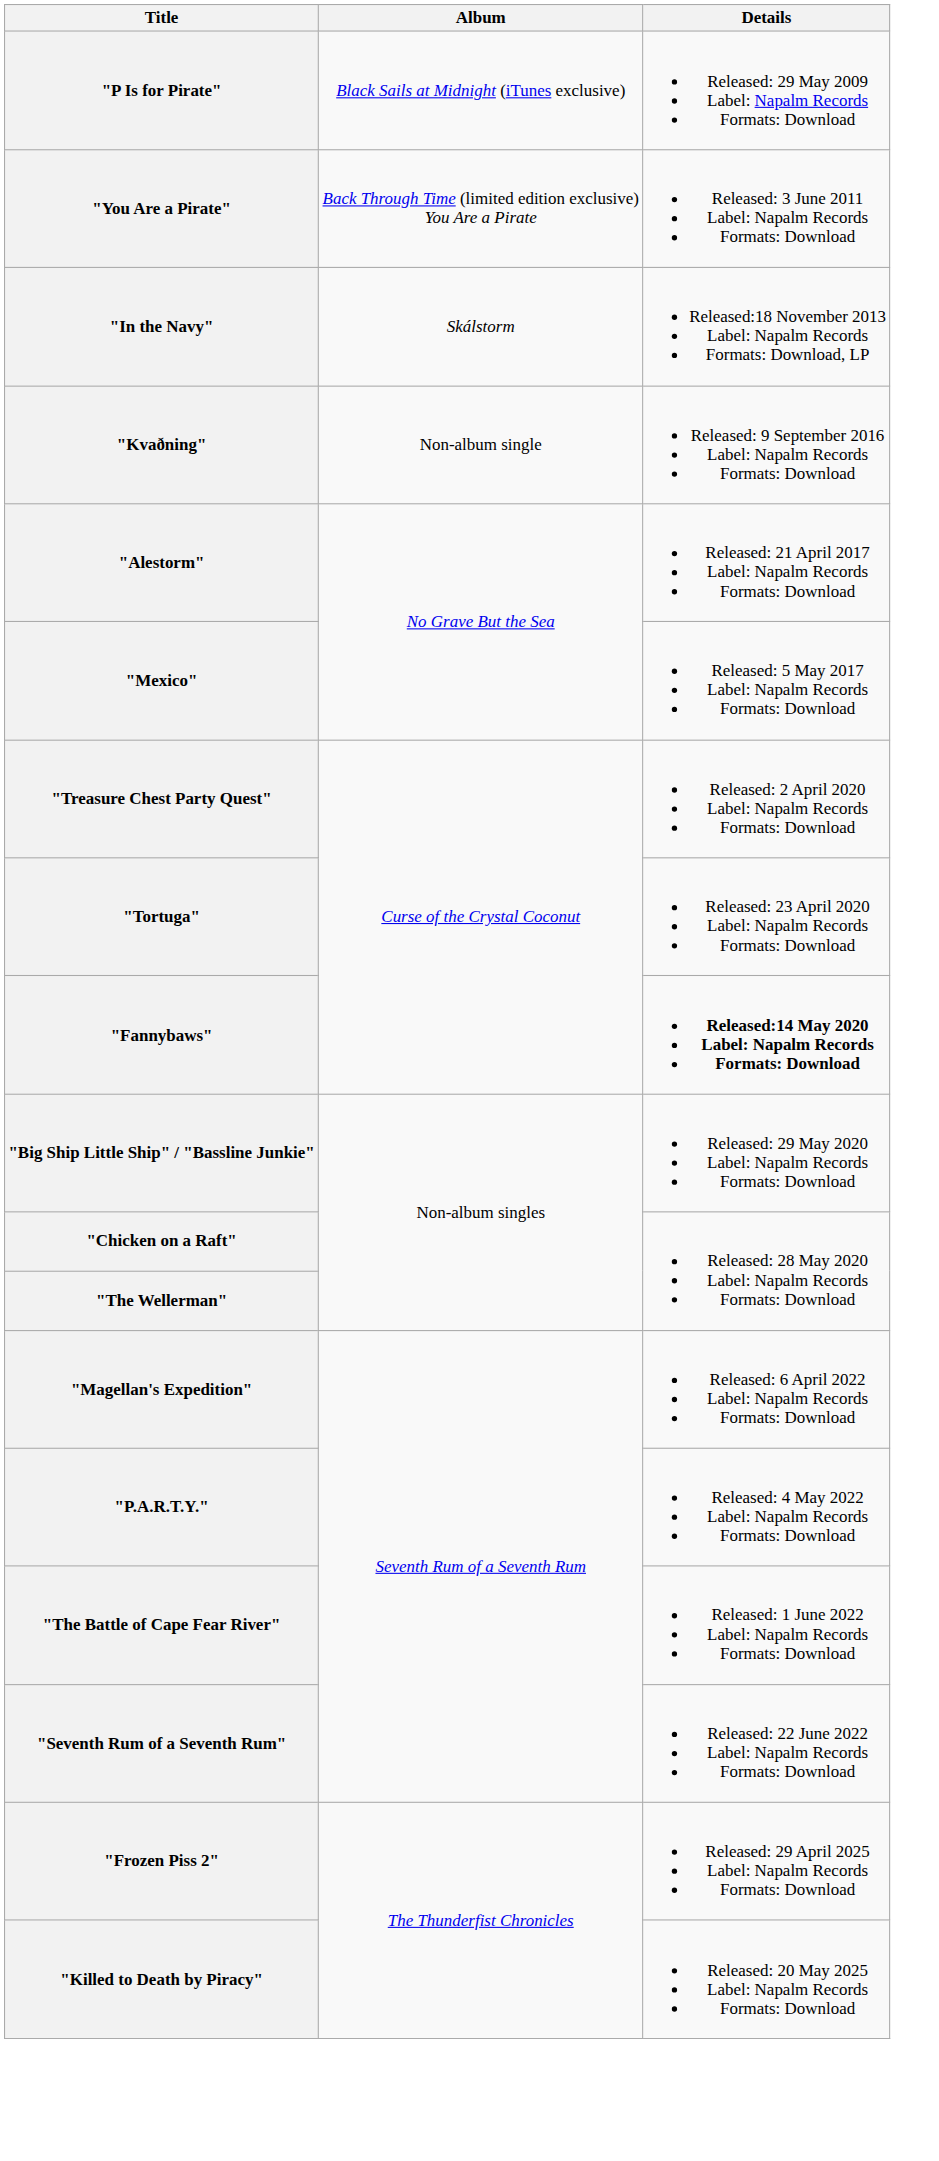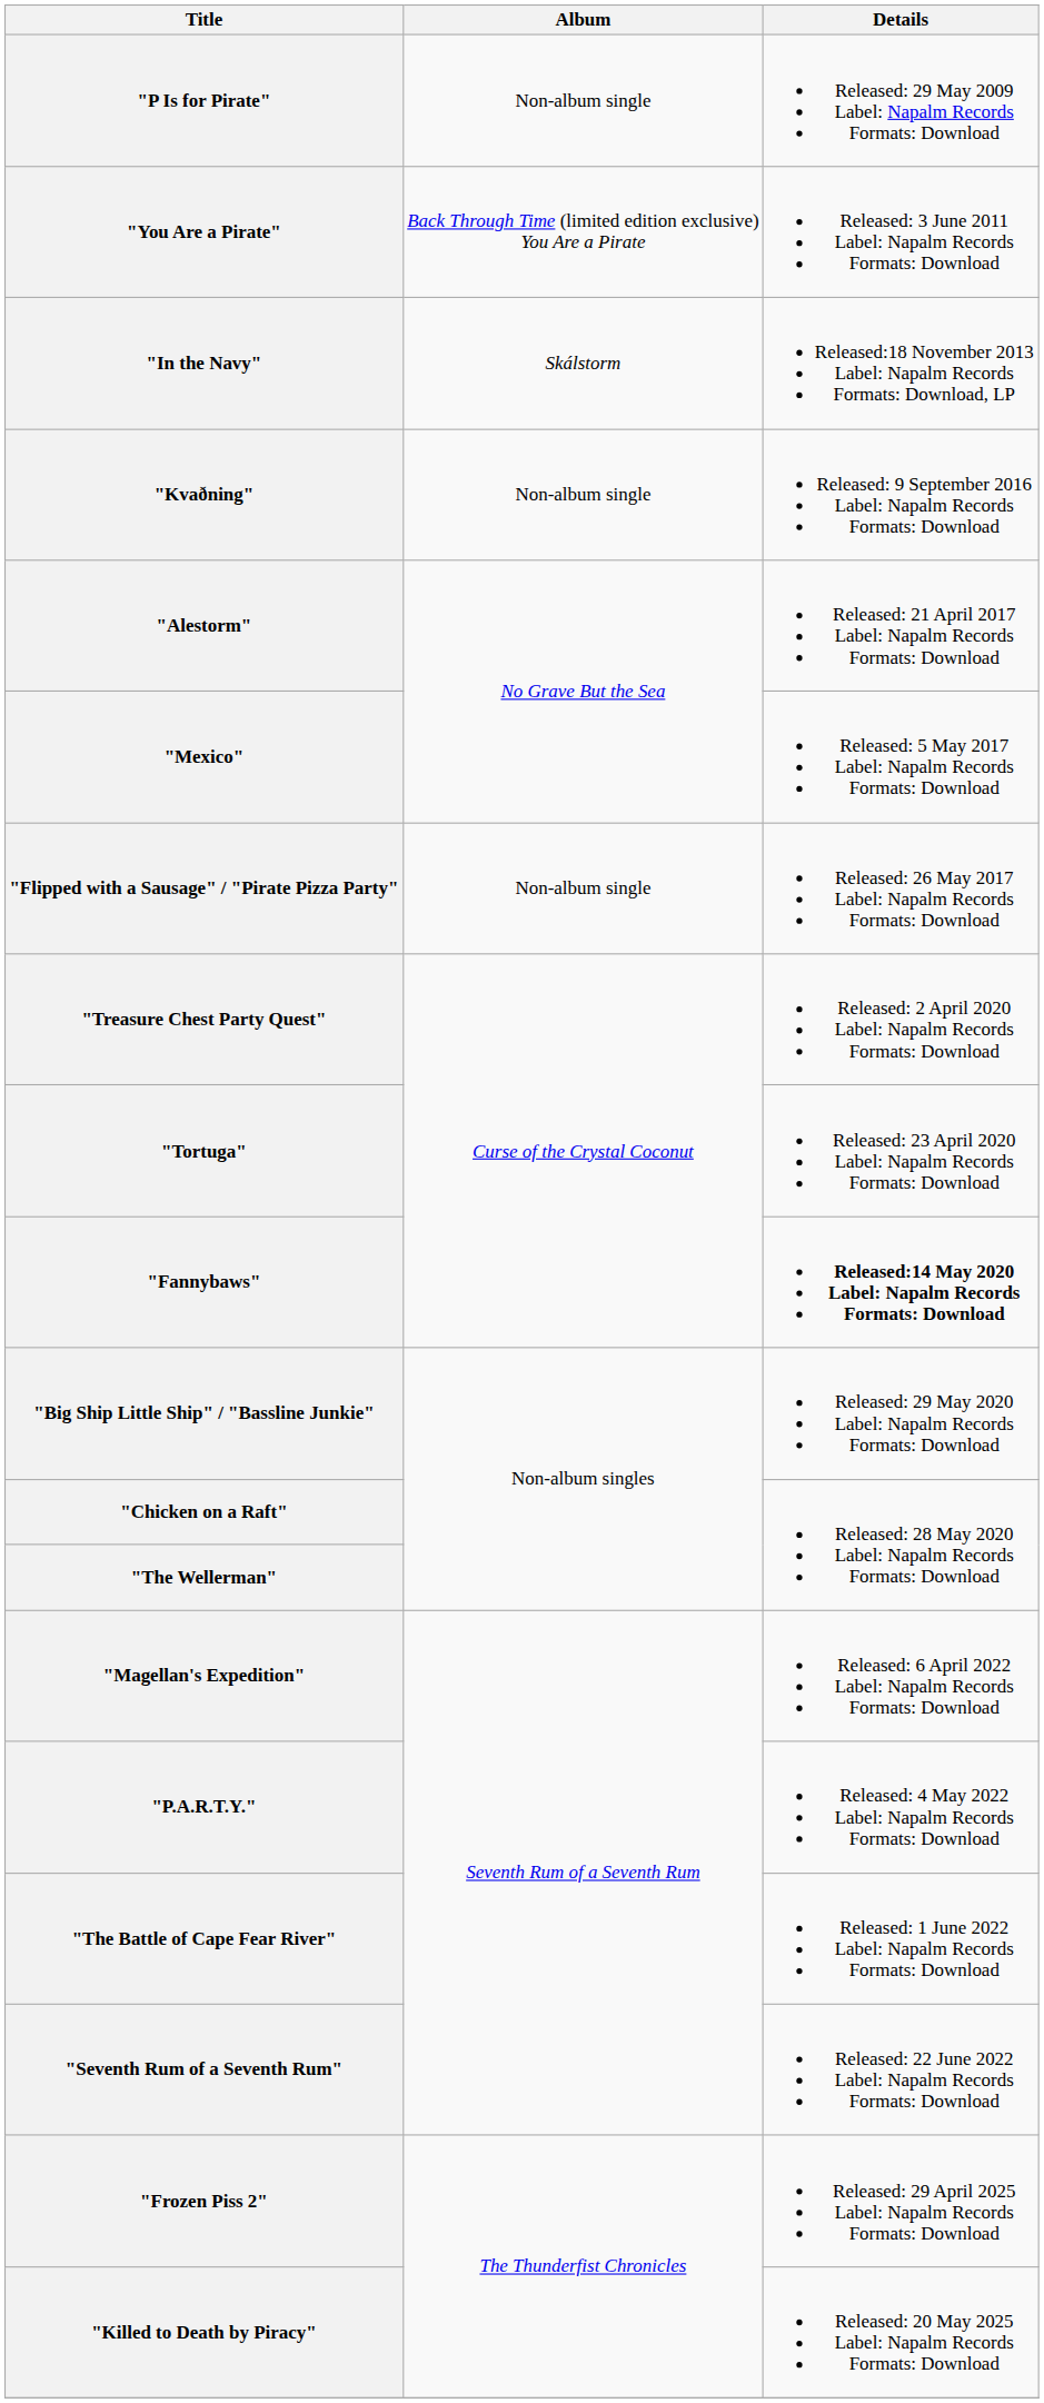 <table class="wikitable plainrowheaders" style="text-align: center;">
 <tr>
 <th scope="col">Title</th>
 <th scope="col">Album</th>
 <th scope="col">Details</th>
 </tr>
 <tr>
 <th scope="row">"P Is for Pirate"</th>
-<td><em><a href='#'>Black Sails at Midnight</a></em> (<a href='#'>iTunes</a> exclusive)</td>
+<td>Non-album single</td>
 <td><br><ul><li>Released: 29 May 2009</li><li>Label: <a href='#'>Napalm Records</a></li><li>Formats: Download</li></ul></td>
 </tr>
 <tr>
 <th scope="row">"You Are a Pirate"</th>
 <td><em><a href='#'>Back Through Time</a></em> (limited edition exclusive)<br><em>You Are a Pirate</em></td>
 <td><br><ul><li>Released: 3 June 2011</li><li>Label: Napalm Records</li><li>Formats: Download</li></ul></td>
 </tr>
 <tr>
 <th scope="row">"In the Navy" </th>
 <td><em>Skálstorm</em></td>
 <td><br><ul><li>Released:18 November 2013</li><li>Label: Napalm Records</li><li>Formats: Download, LP</li></ul></td>
 </tr>
 <tr>
 <th scope="row">"Kvaðning"</th>
 <td>Non-album single</td>
 <td><br><ul><li>Released: 9 September 2016</li><li>Label: Napalm Records</li><li>Formats: Download</li></ul></td>
 </tr>
 <tr>
 <th scope="row">"Alestorm"</th>
 <td rowspan=2><em><a href='#'>No Grave But the Sea</a></em></td>
 <td><br><ul><li>Released: 21 April 2017</li><li>Label: Napalm Records</li><li>Formats: Download</li></ul></td>
 </tr>
 <tr>
 <th scope="row">"Mexico"</th>
 <td><br><ul><li>Released: 5 May 2017</li><li>Label: Napalm Records</li><li>Formats: Download</li></ul></td>
+</tr>
+<tr>
+<th scope="row">"Flipped with a Sausage" / "Pirate Pizza Party"</th>
+<td>Non-album single</td>
+<td><br><ul><li>Released: 26 May 2017</li><li>Label: Napalm Records</li><li>Formats: Download</li></ul></td>
 </tr>
 <tr>
 <th scope="row">"Treasure Chest Party Quest"</th>
 <td rowspan=3><em><a href='#'>Curse of the Crystal Coconut</a></em></td>
 <td><br><ul><li>Released: 2 April 2020</li><li>Label: Napalm Records</li><li>Formats: Download</li></ul></td>
 </tr>
 <tr>
 <th scope="row">"Tortuga"</th>
 <td><br><ul><li>Released: 23 April 2020</li><li>Label: Napalm Records</li><li>Formats: Download</li></ul></td>
 </tr>
 <tr>
 <th scope="row">"Fannybaws"</th>
 <td><strong><br><ul><li>Released:14 May 2020</li><li>Label: Napalm Records</li><li>Formats: Download</li></ul></strong></td>
 </tr>
 <tr>
 <th scope="row">"Big Ship Little Ship" / "Bassline Junkie" </th>
 <td rowspan=3>Non-album singles</td>
 <td><br><ul><li>Released: 29 May 2020</li><li>Label: Napalm Records</li><li>Formats: Download</li></ul></td>
 </tr>
 <tr>
 <th scope="row">"Chicken on a Raft"</th>
 <td rowspan=2><br><ul><li>Released: 28 May 2020</li><li>Label: Napalm Records</li><li>Formats: Download</li></ul></td>
 </tr>
 <tr>
 <th scope="row">"The Wellerman"</th>
 </tr>
 <tr>
 <th scope="row">"Magellan's Expedition"</th>
 <td rowspan=4><em><a href='#'>Seventh Rum of a Seventh Rum</a></em></td>
 <td><br><ul><li>Released: 6 April 2022</li><li>Label: Napalm Records</li><li>Formats: Download</li></ul></td>
 </tr>
 <tr>
 <th scope="row">"P.A.R.T.Y."</th>
 <td><br><ul><li>Released: 4 May 2022</li><li>Label: Napalm Records</li><li>Formats: Download</li></ul></td>
 </tr>
 <tr>
 <th scope="row">"The Battle of Cape Fear River"</th>
 <td><br><ul><li>Released: 1 June 2022</li><li>Label: Napalm Records</li><li>Formats: Download</li></ul></td>
 </tr>
 <tr>
 <th scope="row">"Seventh Rum of a Seventh Rum"</th>
 <td><br><ul><li>Released: 22 June 2022</li><li>Label: Napalm Records</li><li>Formats: Download</li></ul></td>
 </tr>
 <tr>
 <th scope="row">"Frozen Piss 2"</th>
 <td rowspan=2><em><a href='#'>The Thunderfist Chronicles</a></em></td>
 <td><br><ul><li>Released: 29 April 2025</li><li>Label: Napalm Records</li><li>Formats: Download</li></ul></td>
 </tr>
 <tr>
 <th scope="row">"Killed to Death by Piracy"</th>
 <td><br><ul><li>Released: 20 May 2025</li><li>Label: Napalm Records</li><li>Formats: Download</li></ul></td>
 </tr>
 <tr>
 </tr>
 </table>
